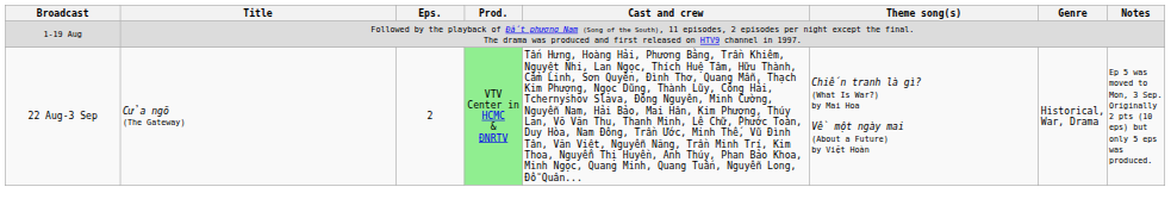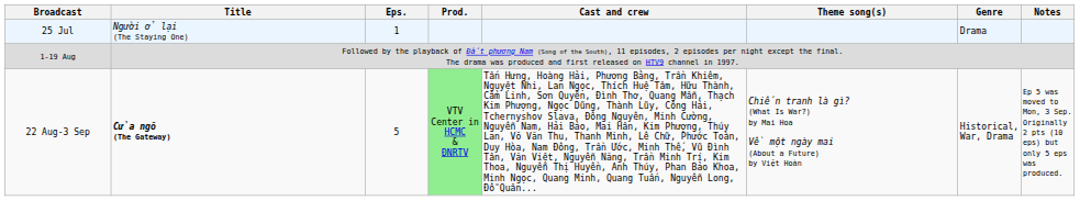 <table class="wikitable sortable">
 <tr>
 <th style="width:10%;">Broadcast</th>
 <th style="width:24%;">Title</th>
 <th style="width:6%;">Eps.</th>
 <th style="width:5%;">Prod.</th>
 <th style="width:25%;">Cast and crew</th>
 <th style="width:20%;">Theme song(s)</th>
 <th style="width:5%;">Genre</th>
 <th style="width:5%;">Notes</th>
 </tr>
+<tr ---- bgcolor="#ebf5ff">
+<td style="text-align:center;">25 Jul</td>
+<td><em>Người ở lại</em> <br><small>(The Staying One)</small></td>
+<td style="text-align:center;">1</td>
+<td style="text-align:center;"></td>
+<td></td>
+<td></td>
+<td>Drama</td>
+<td></td>
+</tr>
 <tr ---- bgcolor="#DCDCDC">
 <td style="text-align:center;"><small>1-19 Aug</small></td>
 <td colspan="7" align=center><small>Followed by the playback of <em><a href='#'>Đất phương Nam</a></em> <small>(Song of the South)</small>, 11 episodes, 2 episodes per night except the final.<br>The drama was produced and first released on <a href='#'>HTV9</a> channel in 1997.</small></td>
 </tr>
 <tr>
 <td style="text-align:center;">22 Aug-3 Sep <br></td>
-<td><em>Cửa ngõ</em> <br><small>(The Gateway)</small></td>
-<td style="text-align:center;">2</td>
+<td><strong><em>Cửa ngõ</em> <br><small>(The Gateway)</small></strong></td>
+<td style="text-align:center;">5</td>
 <td style="background: lightgreen; text-align:center;">VTV Center in <a href='#'>HCMC</a><br>&<br><a href='#'>ĐNRTV</a></td>
 <td> Tấn Hưng, Hoàng Hải, Phương Bằng, Trần Khiêm, Nguyệt Nhi, Lan Ngọc, Thích Huệ Tâm, Hữu Thành, Cẩm Linh, Sơn Quyên, Đình Thơ, Quang Mẫn, Thạch Kim Phượng, Ngọc Dũng, Thành Lũy, Công Hải, Tchernyshov Slava, Đông Nguyên, Minh Cường, Nguyễn Nam, Hải Bảo, Mai Hân, Kim Phượng, Thúy Lan, Võ Văn Thu, Thanh Minh, Lê Chữ, Phước Toàn, Duy Hòa, Nam Đông, Trần Ước, Minh Thế, Vũ Đình Tân, Văn Việt, Nguyễn Năng, Trần Minh Trí, Kim Thoa, Nguyễn Thị Huyền, Anh Thúy, Phan Bảo Khoa, Minh Ngọc, Quang Minh, Quang Tuấn, Nguyễn Long, Đỗ Quân...</td>
 <td><em>Chiến tranh là gì?</em><br><small>(What Is War?)<br>by Mai Hoa</small><br><br><em>Về một ngày mai</em><br><small>(About a Future)<br>by Việt Hoàn</small></td>
 <td>Historical, War, Drama</td>
 <td><small> Ep 5 was moved to Mon, 3 Sep. Originally 2 pts (10 eps) but only 5 eps was produced. </small></td>
 </tr>
 </table>
